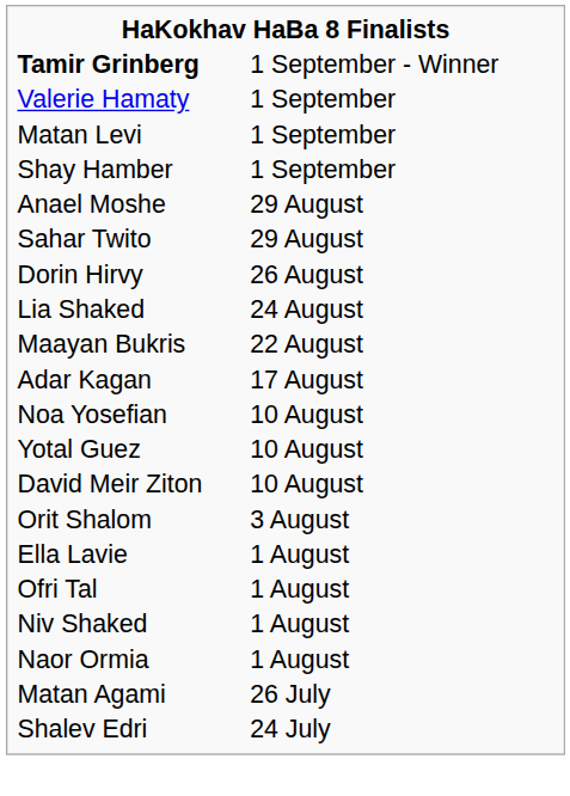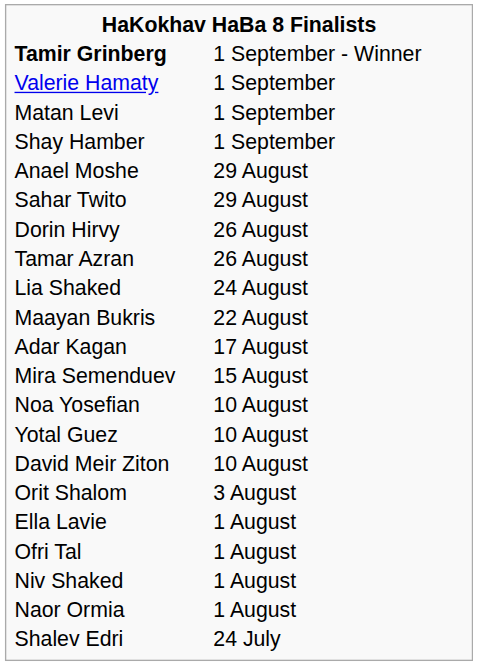 <table class="infobox" style="width:22em">
 <tr>
 <th colspan=2 style="text-align:center">HaKokhav HaBa 8 Finalists<br></th>
 </tr>
 <tr>
 <td><strong>Tamir Grinberg</strong></td>
 <td>1 September - Winner</td>
 </tr>
 <tr>
 <td><a href='#'>Valerie Hamaty</a></td>
 <td>1 September</td>
 </tr>
 <tr>
 <td>Matan Levi</td>
 <td>1 September</td>
 </tr>
 <tr>
 <td>Shay Hamber</td>
 <td>1 September</td>
 </tr>
 <tr>
 <td>Anael Moshe</td>
 <td>29 August</td>
 </tr>
 <tr>
 <td>Sahar Twito</td>
 <td>29 August</td>
 </tr>
 <tr>
 <td>Dorin Hirvy</td>
 <td>26 August</td>
 </tr>
 <tr>
+<td>Tamar Azran</td>
+<td>26 August</td>
+</tr>
+<tr>
 <td>Lia Shaked</td>
 <td>24 August</td>
 </tr>
 <tr>
 <td>Maayan Bukris</td>
 <td>22 August</td>
 </tr>
 <tr>
 <td>Adar Kagan</td>
 <td>17 August</td>
+</tr>
+<tr>
+<td>Mira Semenduev</td>
+<td>15 August</td>
 </tr>
 <tr>
 <td>Noa Yosefian</td>
 <td>10 August</td>
 </tr>
 <tr>
 <td>Yotal Guez</td>
 <td>10 August</td>
 </tr>
 <tr>
 <td>David Meir Ziton</td>
 <td>10 August</td>
 </tr>
 <tr>
 <td>Orit Shalom</td>
 <td>3 August</td>
 </tr>
 <tr>
 <td>Ella Lavie</td>
 <td>1 August</td>
 </tr>
 <tr>
 <td>Ofri Tal</td>
 <td>1 August</td>
 </tr>
 <tr>
 <td>Niv Shaked</td>
 <td>1 August</td>
 </tr>
 <tr>
 <td>Naor Ormia</td>
 <td>1 August</td>
 </tr>
 <tr>
-<td>Matan Agami</td>
-<td>26 July</td>
-</tr>
-<tr>
 <td>Shalev Edri</td>
 <td>24 July</td>
 </tr>
 </table>
